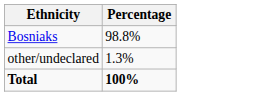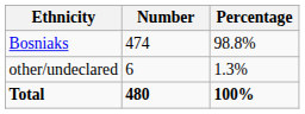 <table class="wikitable">
 <tr>
 <th width="100px">Ethnicity</th>
+<th width="80px">Number</th>
 <th width="80px">Percentage</th>
 </tr>
 <tr>
 <td><a href='#'>Bosniaks</a></td>
+<td>474</td>
 <td>98.8%</td>
 </tr>
 <tr>
 <td>other/undeclared</td>
+<td>6</td>
 <td>1.3%</td>
 </tr>
 <tr>
 <td><strong>Total</strong></td>
+<td><strong>480</strong></td>
 <td><strong>100%</strong></td>
 </tr>
 </table>
